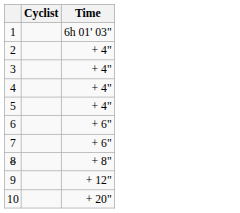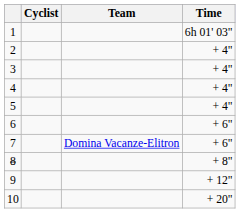 <table class="wikitable">
 <tr style="background:#ccccff;">
 <th></th>
 <th>Cyclist</th>
+<th>Team</th>
 <th>Time</th>
 </tr>
 <tr>
 <td style="text-align:center;">1</td>
+<td></td>
 <td></td>
 <td style="text-align:right;">6h 01' 03"</td>
 </tr>
 <tr>
 <td style="text-align:center;">2</td>
 <td></td>
+<td></td>
 <td style="text-align:right;">+ 4"</td>
 </tr>
 <tr>
 <td style="text-align:center;">3</td>
+<td></td>
 <td></td>
 <td style="text-align:right;">+ 4"</td>
 </tr>
 <tr>
 <td style="text-align:center;">4</td>
 <td></td>
+<td></td>
 <td style="text-align:right;">+ 4"</td>
 </tr>
 <tr>
 <td style="text-align:center;">5</td>
+<td></td>
 <td></td>
 <td style="text-align:right;">+ 4"</td>
 </tr>
 <tr>
 <td style="text-align:center;">6</td>
 <td></td>
+<td></td>
 <td style="text-align:right;">+ 6"</td>
 </tr>
 <tr>
 <td style="text-align:center;">7</td>
 <td></td>
+<td><a href='#'>Domina Vacanze-Elitron</a></td>
 <td style="text-align:right;">+ 6"</td>
 </tr>
 <tr>
 <td style="text-align:center;"><s>8</s></td>
 <td><s></s></td>
+<td></td>
 <td style="text-align:right;">+ 8"</td>
 </tr>
 <tr>
 <td style="text-align:center;">9</td>
+<td></td>
 <td></td>
 <td style="text-align:right;">+ 12"</td>
 </tr>
 <tr>
 <td style="text-align:center;">10</td>
 <td></td>
+<td></td>
 <td style="text-align:right;">+ 20"</td>
 </tr>
 </table>
